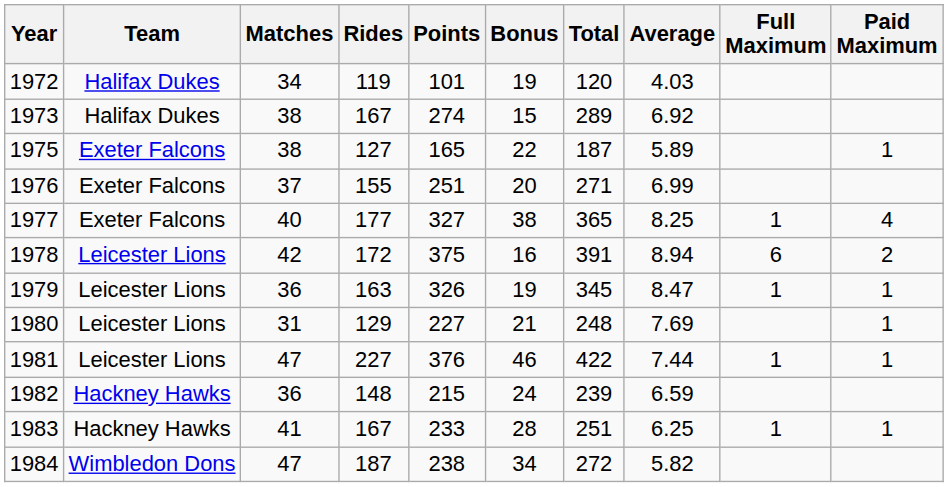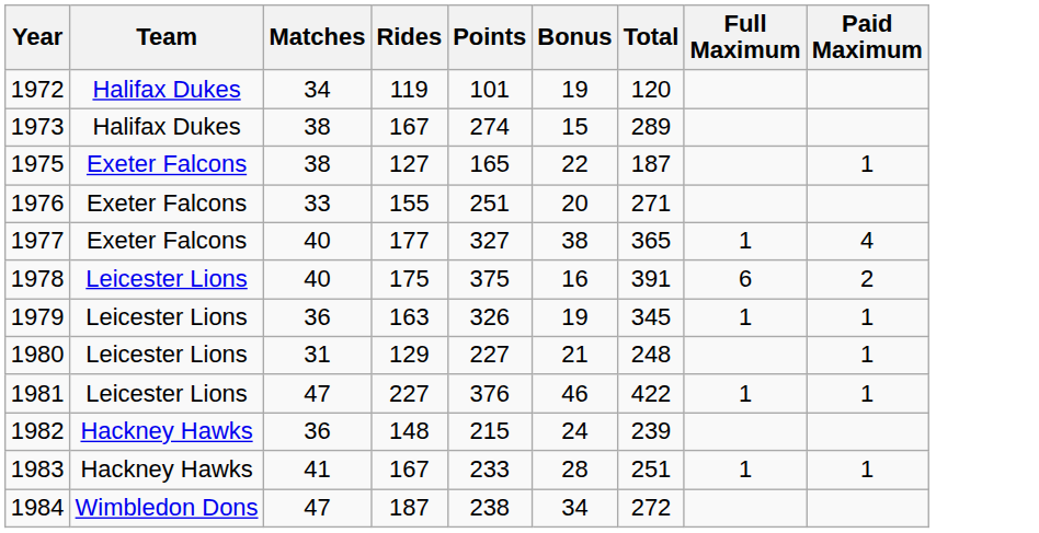 <table class="wikitable" style="text-align:center;">
 <tr>
 <th>Year</th>
 <th>Team</th>
 <th>Matches</th>
 <th>Rides</th>
 <th>Points</th>
 <th>Bonus</th>
 <th>Total</th>
-<th>Average</th>
 <th>Full<br>Maximum</th>
 <th>Paid<br>Maximum</th>
 </tr>
 <tr>
 <td>1972</td>
 <td><a href='#'>Halifax Dukes</a></td>
 <td>34</td>
 <td>119</td>
 <td>101</td>
 <td>19</td>
 <td>120</td>
-<td>4.03</td>
 <td></td>
 <td></td>
 </tr>
 <tr>
 <td>1973</td>
 <td>Halifax Dukes</td>
 <td>38</td>
 <td>167</td>
 <td>274</td>
 <td>15</td>
 <td>289</td>
-<td>6.92</td>
 <td></td>
 <td></td>
 </tr>
 <tr>
 <td>1975</td>
 <td><a href='#'>Exeter Falcons</a></td>
 <td>38</td>
 <td>127</td>
 <td>165</td>
 <td>22</td>
 <td>187</td>
-<td>5.89</td>
 <td></td>
 <td>1</td>
 </tr>
 <tr>
 <td>1976</td>
 <td>Exeter Falcons</td>
-<td>37</td>
+<td>33</td>
 <td>155</td>
 <td>251</td>
 <td>20</td>
 <td>271</td>
-<td>6.99</td>
 <td></td>
 <td></td>
 </tr>
 <tr>
 <td>1977</td>
 <td>Exeter Falcons</td>
 <td>40</td>
 <td>177</td>
 <td>327</td>
 <td>38</td>
 <td>365</td>
-<td>8.25</td>
 <td>1</td>
 <td>4</td>
 </tr>
 <tr>
 <td>1978</td>
 <td><a href='#'>Leicester Lions</a></td>
-<td>42</td>
-<td>172</td>
+<td>40</td>
+<td>175</td>
 <td>375</td>
 <td>16</td>
 <td>391</td>
-<td>8.94</td>
 <td>6</td>
 <td>2</td>
 </tr>
 <tr>
 <td>1979</td>
 <td>Leicester Lions</td>
 <td>36</td>
 <td>163</td>
 <td>326</td>
 <td>19</td>
 <td>345</td>
-<td>8.47</td>
 <td>1</td>
 <td>1</td>
 </tr>
 <tr>
 <td>1980</td>
 <td>Leicester Lions</td>
 <td>31</td>
 <td>129</td>
 <td>227</td>
 <td>21</td>
 <td>248</td>
-<td>7.69</td>
 <td></td>
 <td>1</td>
 </tr>
 <tr>
 <td>1981</td>
 <td>Leicester Lions</td>
 <td>47</td>
 <td>227</td>
 <td>376</td>
 <td>46</td>
 <td>422</td>
-<td>7.44</td>
 <td>1</td>
 <td>1</td>
 </tr>
 <tr>
 <td>1982</td>
 <td><a href='#'>Hackney Hawks</a></td>
 <td>36</td>
 <td>148</td>
 <td>215</td>
 <td>24</td>
 <td>239</td>
-<td>6.59</td>
 <td></td>
 <td></td>
 </tr>
 <tr>
 <td>1983</td>
 <td>Hackney Hawks</td>
 <td>41</td>
 <td>167</td>
 <td>233</td>
 <td>28</td>
 <td>251</td>
-<td>6.25</td>
 <td>1</td>
 <td>1</td>
 </tr>
 <tr>
 <td>1984</td>
 <td><a href='#'>Wimbledon Dons</a></td>
 <td>47</td>
 <td>187</td>
 <td>238</td>
 <td>34</td>
 <td>272</td>
-<td>5.82</td>
 <td></td>
 <td></td>
 </tr>
 </table>
